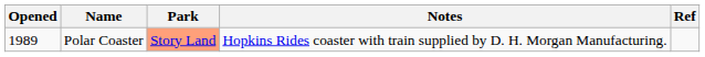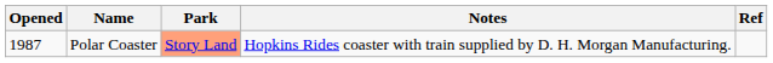 <table class= "wikitable sortable">
 <tr>
 <th>Opened</th>
 <th>Name</th>
 <th>Park</th>
 <th class="unsortable">Notes</th>
 <th class="unsortable">Ref</th>
 </tr>
 <tr>
-<td>1989</td>
+<td>1987</td>
 <td>Polar Coaster</td>
 <td style="background: lightsalmon;"><a href='#'>Story Land</a></td>
 <td><a href='#'>Hopkins Rides</a> coaster with train supplied by D. H. Morgan Manufacturing.</td>
 <td></td>
 </tr>
 </table>
